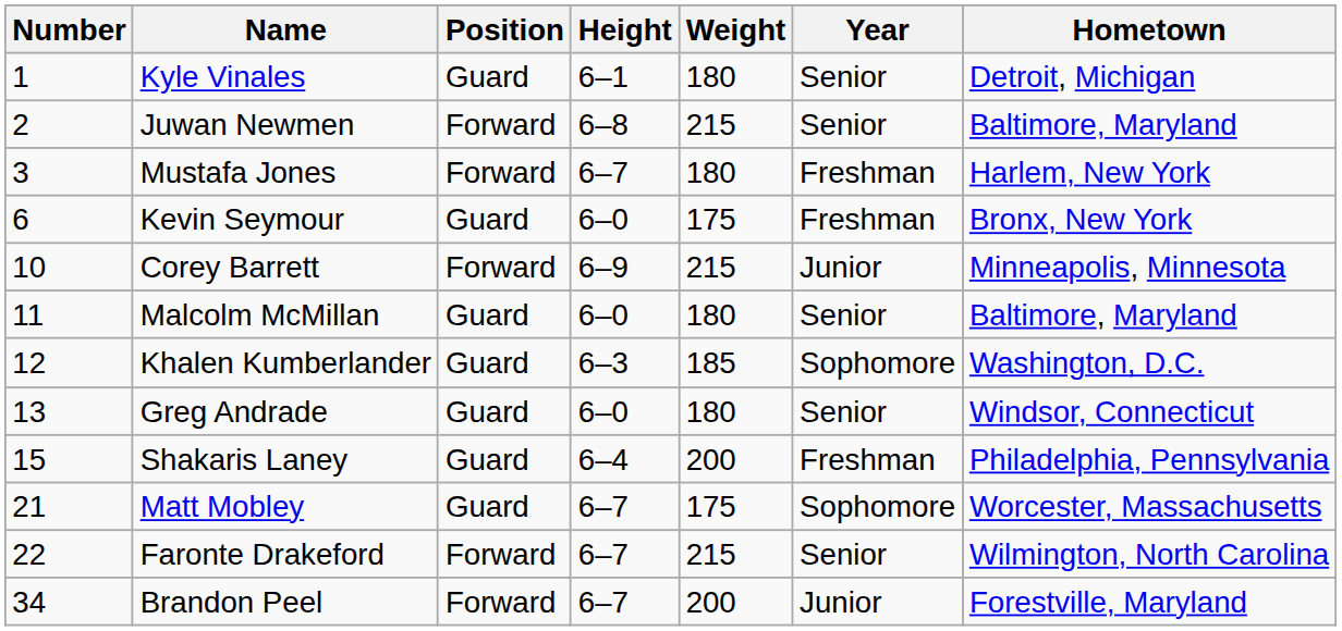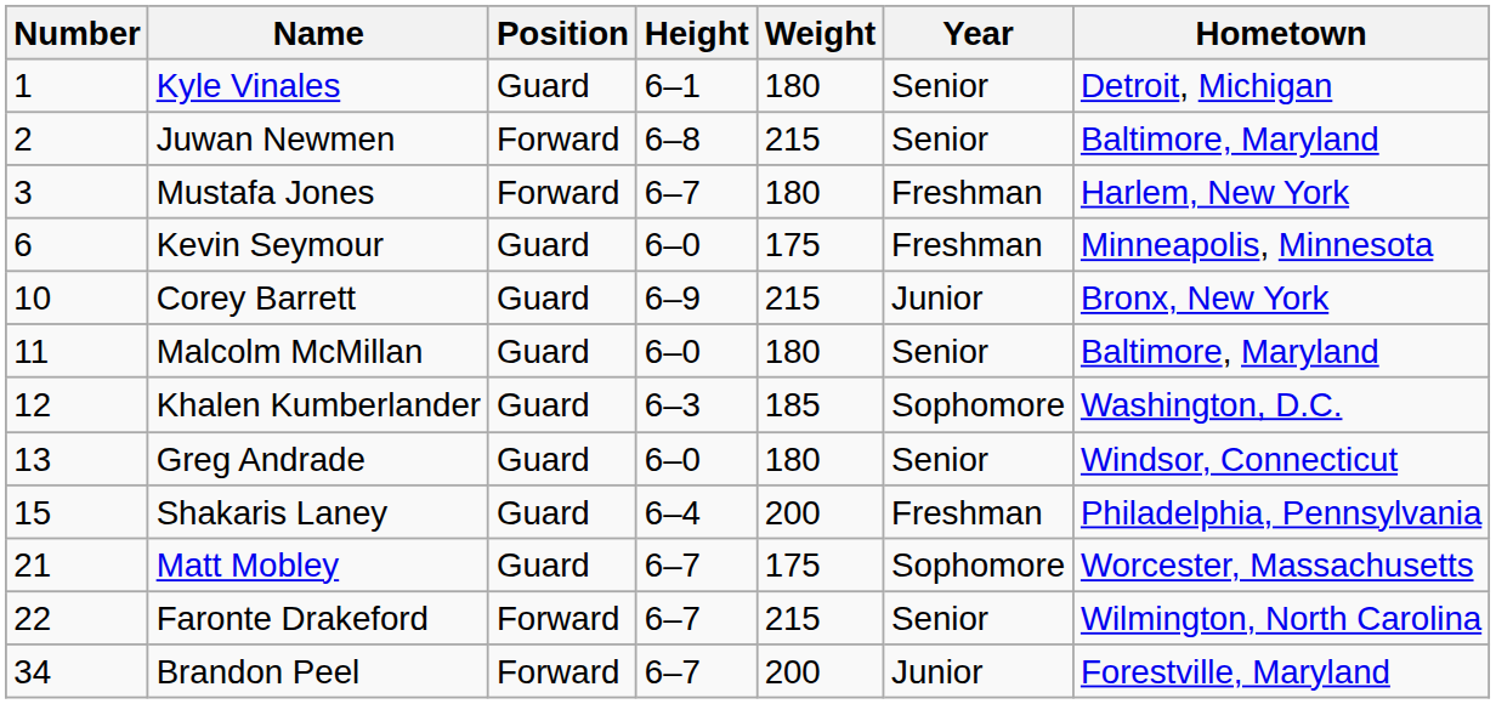 <table class="wikitable sortable" style="font-size: 95%;">
 <tr>
 <th>Number</th>
 <th>Name</th>
 <th>Position</th>
 <th>Height</th>
 <th>Weight</th>
 <th>Year</th>
 <th>Hometown</th>
 </tr>
 <tr>
 <td>1</td>
 <td><a href='#'>Kyle Vinales</a></td>
 <td>Guard</td>
 <td>6–1</td>
 <td>180</td>
 <td>Senior</td>
 <td><a href='#'>Detroit</a>, <a href='#'>Michigan</a></td>
 </tr>
 <tr>
 <td>2</td>
 <td>Juwan Newmen</td>
 <td>Forward</td>
 <td>6–8</td>
 <td>215</td>
 <td>Senior</td>
 <td><a href='#'>Baltimore, Maryland</a></td>
 </tr>
 <tr>
 <td>3</td>
 <td>Mustafa Jones</td>
 <td>Forward</td>
 <td>6–7</td>
 <td>180</td>
 <td>Freshman</td>
 <td><a href='#'>Harlem, New York</a></td>
 </tr>
 <tr>
 <td>6</td>
 <td>Kevin Seymour</td>
 <td>Guard</td>
 <td>6–0</td>
 <td>175</td>
 <td>Freshman</td>
-<td><a href='#'>Bronx, New York</a></td>
+<td><a href='#'>Minneapolis</a>, <a href='#'>Minnesota</a></td>
 </tr>
 <tr>
 <td>10</td>
 <td>Corey Barrett</td>
-<td>Forward</td>
+<td>Guard</td>
 <td>6–9</td>
 <td>215</td>
 <td>Junior</td>
-<td><a href='#'>Minneapolis</a>, <a href='#'>Minnesota</a></td>
+<td><a href='#'>Bronx, New York</a></td>
 </tr>
 <tr>
 <td>11</td>
 <td>Malcolm McMillan</td>
 <td>Guard</td>
 <td>6–0</td>
 <td>180</td>
 <td>Senior</td>
 <td><a href='#'>Baltimore</a>, <a href='#'>Maryland</a></td>
 </tr>
 <tr>
 <td>12</td>
 <td>Khalen Kumberlander</td>
 <td>Guard</td>
 <td>6–3</td>
 <td>185</td>
 <td>Sophomore</td>
 <td><a href='#'>Washington, D.C.</a></td>
 </tr>
 <tr>
 <td>13</td>
 <td>Greg Andrade</td>
 <td>Guard</td>
 <td>6–0</td>
 <td>180</td>
 <td>Senior</td>
 <td><a href='#'>Windsor, Connecticut</a></td>
 </tr>
 <tr>
 <td>15</td>
 <td>Shakaris Laney</td>
 <td>Guard</td>
 <td>6–4</td>
 <td>200</td>
 <td>Freshman</td>
 <td><a href='#'>Philadelphia, Pennsylvania</a></td>
 </tr>
 <tr>
 <td>21</td>
 <td><a href='#'>Matt Mobley</a></td>
 <td>Guard</td>
 <td>6–7</td>
 <td>175</td>
 <td>Sophomore</td>
 <td><a href='#'>Worcester, Massachusetts</a></td>
 </tr>
 <tr>
 <td>22</td>
 <td>Faronte Drakeford</td>
 <td>Forward</td>
 <td>6–7</td>
 <td>215</td>
 <td>Senior</td>
 <td><a href='#'>Wilmington, North Carolina</a></td>
 </tr>
 <tr>
 <td>34</td>
 <td>Brandon Peel</td>
 <td>Forward</td>
 <td>6–7</td>
 <td>200</td>
 <td>Junior</td>
 <td><a href='#'>Forestville, Maryland</a></td>
 </tr>
 </table>
